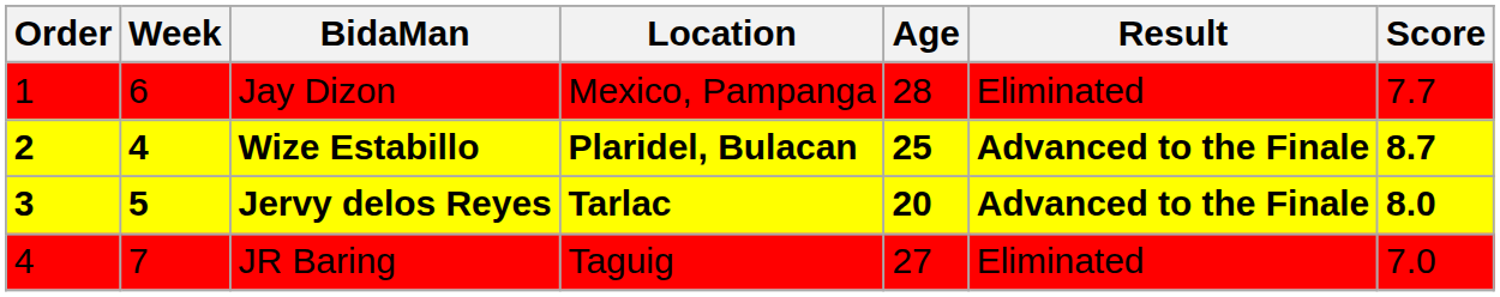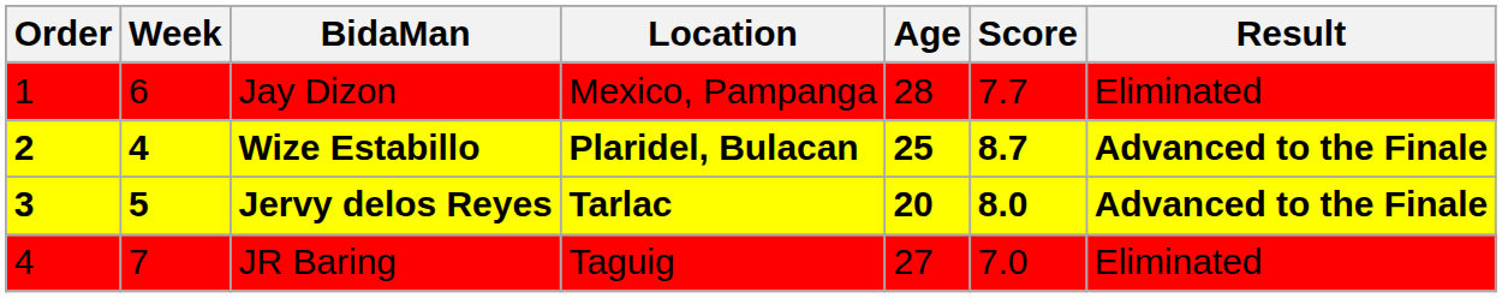 <table class="wikitable sortable">
 <tr>
 <th>Order</th>
 <th>Week</th>
 <th>BidaMan</th>
 <th>Location</th>
 <th>Age</th>
+<th>Score</th>
 <th>Result</th>
-<th>Score</th>
 </tr>
 <tr>
 <td style="background-color:#FF0000">1</td>
 <td style="background-color:#FF0000">6</td>
 <td style="background-color:#FF0000">Jay Dizon</td>
 <td style="background-color:#FF0000">Mexico, Pampanga</td>
 <td style="background-color:#FF0000">28</td>
+<td style="background-color:#FF0000">7.7</td>
 <td style="background-color:#FF0000">Eliminated</td>
-<td style="background-color:#FF0000">7.7</td>
 </tr>
 <tr>
 <td style="background-color:#FFFF00"><strong>2</strong></td>
 <td style="background-color:#FFFF00"><strong>4</strong></td>
 <td style="background-color:#FFFF00"><strong>Wize Estabillo</strong></td>
 <td style="background-color:#FFFF00"><strong>Plaridel, Bulacan</strong></td>
 <td style="background-color:#FFFF00"><strong>25</strong></td>
+<td style="background-color:#FFFF00"><strong>8.7</strong></td>
 <td style="background-color:#FFFF00"><strong>Advanced to the Finale</strong></td>
-<td style="background-color:#FFFF00"><strong>8.7</strong></td>
 </tr>
 <tr>
 <td style="background-color:#FFFF00"><strong>3</strong></td>
 <td style="background-color:#FFFF00"><strong>5</strong></td>
 <td style="background-color:#FFFF00"><strong>Jervy delos Reyes</strong></td>
 <td style="background-color:#FFFF00"><strong>Tarlac</strong></td>
 <td style="background-color:#FFFF00"><strong>20</strong></td>
+<td style="background-color:#FFFF00"><strong>8.0</strong></td>
 <td style="background-color:#FFFF00"><strong>Advanced to the Finale</strong></td>
-<td style="background-color:#FFFF00"><strong>8.0</strong></td>
 </tr>
 <tr>
 <td style="background-color:#FF0000">4</td>
 <td style="background-color:#FF0000">7</td>
 <td style="background-color:#FF0000">JR Baring</td>
 <td style="background-color:#FF0000">Taguig</td>
 <td style="background-color:#FF0000">27</td>
+<td style="background-color:#FF0000">7.0</td>
 <td style="background-color:#FF0000">Eliminated</td>
-<td style="background-color:#FF0000">7.0</td>
 </tr>
 </table>
